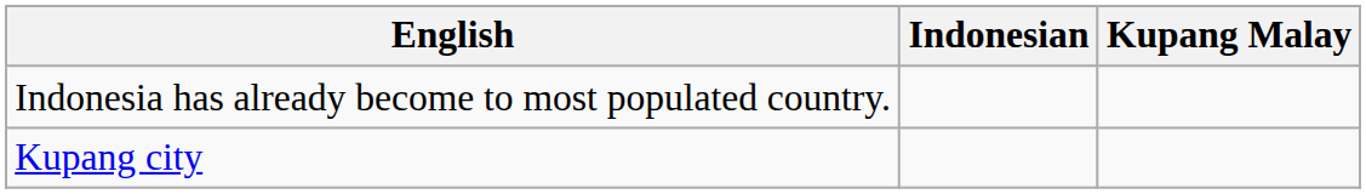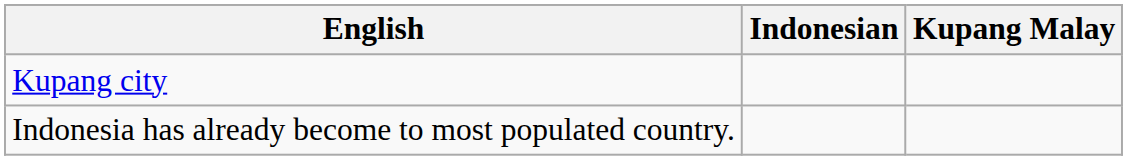 <table class="wikitable">
 <tr>
 <th>English</th>
 <th>Indonesian</th>
 <th>Kupang Malay</th>
 </tr>
 <tr>
+<td><a href='#'>Kupang city</a></td>
+<td></td>
+<td></td>
+</tr>
+<tr>
 <td>Indonesia has already become to most populated country.</td>
 <td></td>
 <td></td>
 </tr>
-<tr>
-<td><a href='#'>Kupang city</a></td>
-<td></td>
-<td></td>
-</tr>
 </table>
